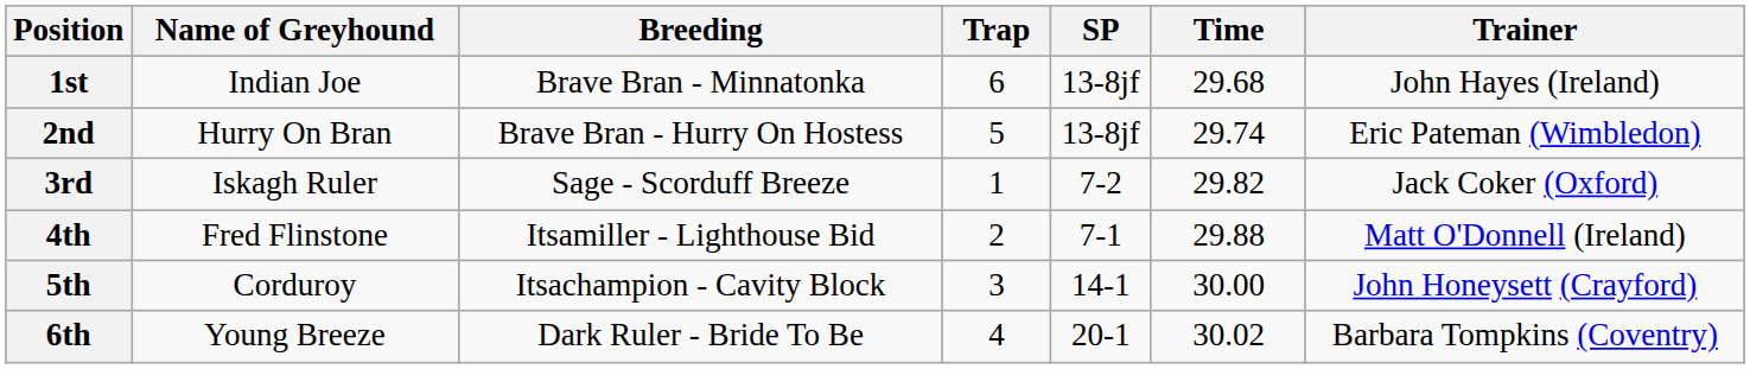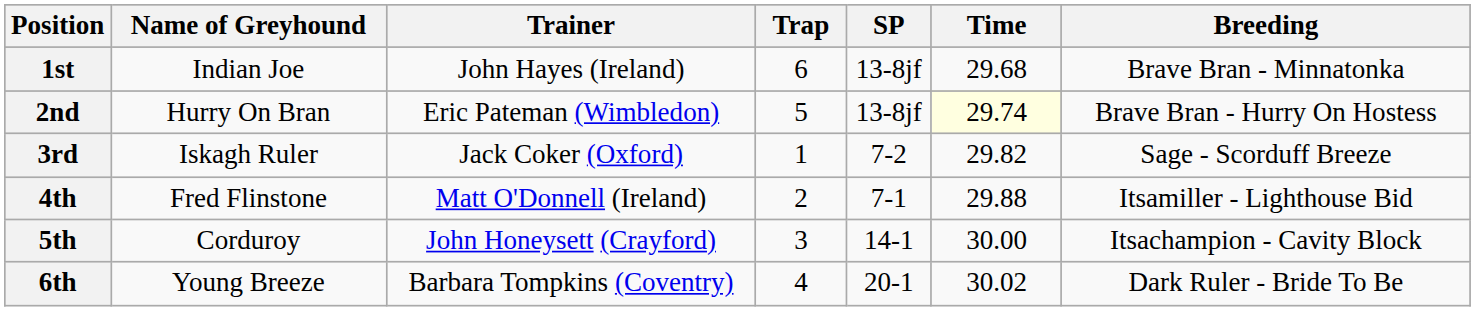 <table class="wikitable" style="text-align: center">
 <tr>
 <th width=50>Position</th>
 <th width=180>Name of Greyhound</th>
-<th width=280>Breeding</th>
+<th width=250>Trainer</th>
 <th width=50>Trap</th>
 <th width=50>SP</th>
 <th width=80>Time</th>
-<th width=250>Trainer</th>
+<th width=280>Breeding</th>
 </tr>
 <tr>
 <th>1st</th>
 <td>Indian Joe</td>
-<td>Brave Bran - Minnatonka</td>
+<td>John Hayes (Ireland)</td>
 <td>6</td>
 <td>13-8jf</td>
 <td>29.68</td>
-<td>John Hayes (Ireland)</td>
+<td>Brave Bran - Minnatonka</td>
 </tr>
 <tr>
 <th>2nd</th>
 <td>Hurry On Bran</td>
-<td>Brave Bran - Hurry On Hostess</td>
+<td>Eric Pateman <a href='#'>(Wimbledon)</a></td>
 <td>5</td>
 <td>13-8jf</td>
-<td>29.74</td>
-<td>Eric Pateman <a href='#'>(Wimbledon)</a></td>
+<td style="background: lightyellow;">29.74</td>
+<td>Brave Bran - Hurry On Hostess</td>
 </tr>
 <tr>
 <th>3rd</th>
 <td>Iskagh Ruler</td>
-<td>Sage - Scorduff Breeze</td>
+<td>Jack Coker <a href='#'>(Oxford)</a></td>
 <td>1</td>
 <td>7-2</td>
 <td>29.82</td>
-<td>Jack Coker <a href='#'>(Oxford)</a></td>
+<td>Sage - Scorduff Breeze</td>
 </tr>
 <tr>
 <th>4th</th>
 <td>Fred Flinstone</td>
-<td>Itsamiller - Lighthouse Bid</td>
+<td><a href='#'>Matt O'Donnell</a> (Ireland)</td>
 <td>2</td>
 <td>7-1</td>
 <td>29.88</td>
-<td><a href='#'>Matt O'Donnell</a> (Ireland)</td>
+<td>Itsamiller - Lighthouse Bid</td>
 </tr>
 <tr>
 <th>5th</th>
 <td>Corduroy</td>
-<td>Itsachampion - Cavity Block</td>
+<td><a href='#'>John Honeysett</a> <a href='#'>(Crayford)</a></td>
 <td>3</td>
 <td>14-1</td>
 <td>30.00</td>
-<td><a href='#'>John Honeysett</a> <a href='#'>(Crayford)</a></td>
+<td>Itsachampion - Cavity Block</td>
 </tr>
 <tr>
 <th>6th</th>
 <td>Young Breeze</td>
-<td>Dark Ruler - Bride To Be</td>
+<td>Barbara Tompkins <a href='#'>(Coventry)</a></td>
 <td>4</td>
 <td>20-1</td>
 <td>30.02</td>
-<td>Barbara Tompkins <a href='#'>(Coventry)</a></td>
+<td>Dark Ruler - Bride To Be</td>
 </tr>
 </table>
